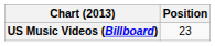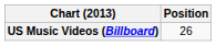 <table class="wikitable sortable plainrowheaders" style=text-align:center>
 <tr>
 <th scope="col">Chart (2013)</th>
 <th scope="col">Position</th>
 </tr>
 <tr>
 <th scope="row">US Music Videos (<em><a href='#'>Billboard</a></em>)</th>
-<td style="text-align:center;">23</td>
+<td style="text-align:center;">26</td>
 </tr>
 </table>
